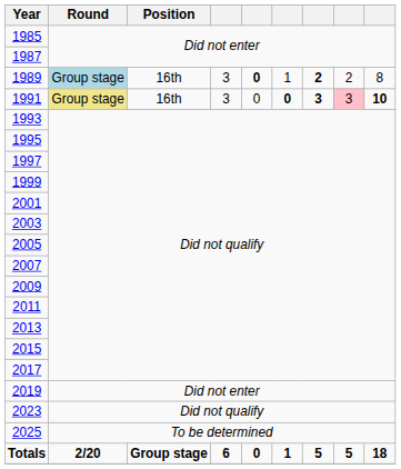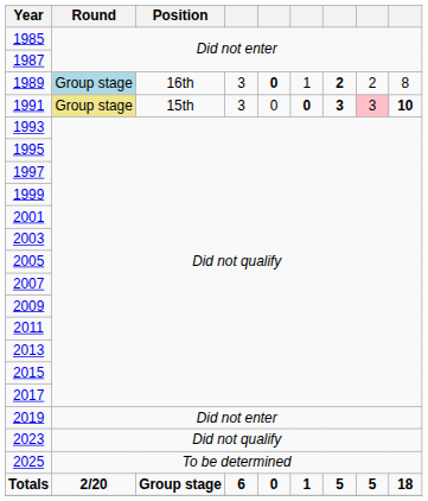 <table class=wikitable style="text-align: center;">
 <tr>
 <th>Year</th>
 <th>Round</th>
 <th>Position</th>
 <th style="width:30px;"></th>
 <th style="width:30px;"></th>
 <th style="width:30px;"></th>
 <th style="width:30px;"></th>
 <th style="width:30px;"></th>
 <th style="width:30px;"></th>
 </tr>
 <tr>
 <td> <a href='#'>1985</a></td>
 <td colspan=8 rowspan=2><em>Did not enter</em></td>
 </tr>
 <tr>
 <td> <a href='#'>1987</a></td>
 </tr>
 <tr>
 <td> <a href='#'>1989</a></td>
 <td style="background: lightblue;">Group stage</td>
 <td>16th</td>
 <td>3</td>
 <td><strong>0</strong></td>
 <td>1</td>
 <td><strong>2</strong></td>
 <td>2</td>
 <td>8</td>
 </tr>
 <tr>
 <td> <a href='#'>1991</a></td>
 <td style="background: khaki;">Group stage</td>
-<td>16th</td>
+<td>15th</td>
 <td>3</td>
 <td>0</td>
 <td><strong>0</strong></td>
 <td><strong>3</strong></td>
 <td style="background: pink;">3</td>
 <td><strong>10</strong></td>
 </tr>
 <tr>
 <td> <a href='#'>1993</a></td>
 <td colspan=8 rowspan=13><em>Did not qualify</em></td>
 </tr>
 <tr>
 <td> <a href='#'>1995</a></td>
 </tr>
 <tr>
 <td> <a href='#'>1997</a></td>
 </tr>
 <tr>
 <td> <a href='#'>1999</a></td>
 </tr>
 <tr>
 <td> <a href='#'>2001</a></td>
 </tr>
 <tr>
 <td> <a href='#'>2003</a></td>
 </tr>
 <tr>
 <td> <a href='#'>2005</a></td>
 </tr>
 <tr>
 <td> <a href='#'>2007</a></td>
 </tr>
 <tr>
 <td> <a href='#'>2009</a></td>
 </tr>
 <tr>
 <td> <a href='#'>2011</a></td>
 </tr>
 <tr>
 <td> <a href='#'>2013</a></td>
 </tr>
 <tr>
 <td> <a href='#'>2015</a></td>
 </tr>
 <tr>
 <td> <a href='#'>2017</a></td>
 </tr>
 <tr>
 <td> <a href='#'>2019</a></td>
 <td colspan=8 rowspan=1><em>Did not enter</em></td>
 </tr>
 <tr>
 <td> <a href='#'>2023</a></td>
 <td colspan=8><em>Did not qualify</em></td>
 </tr>
 <tr>
 <td> <a href='#'>2025</a></td>
 <td colspan=8><em>To be determined</em></td>
 </tr>
 <tr>
 <td><strong>Totals</strong></td>
 <td><strong>2/20</strong></td>
 <td><strong>Group stage</strong></td>
 <td><strong>6</strong></td>
 <td><strong>0</strong></td>
 <td><strong>1</strong></td>
 <td><strong>5</strong></td>
 <td><strong>5</strong></td>
 <td><strong>18</strong></td>
 </tr>
 <tr>
 </tr>
 </table>
